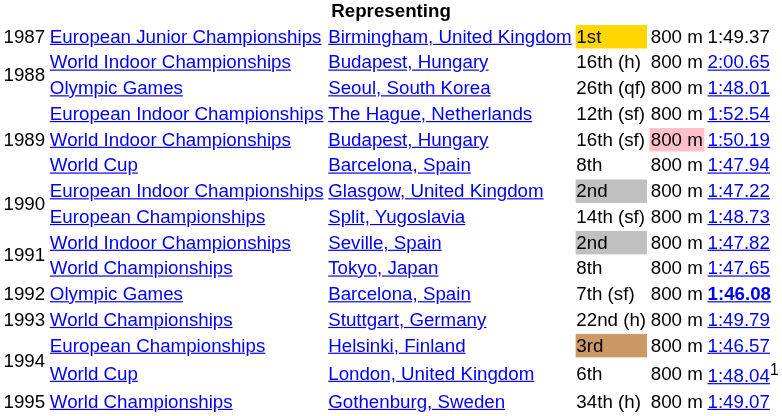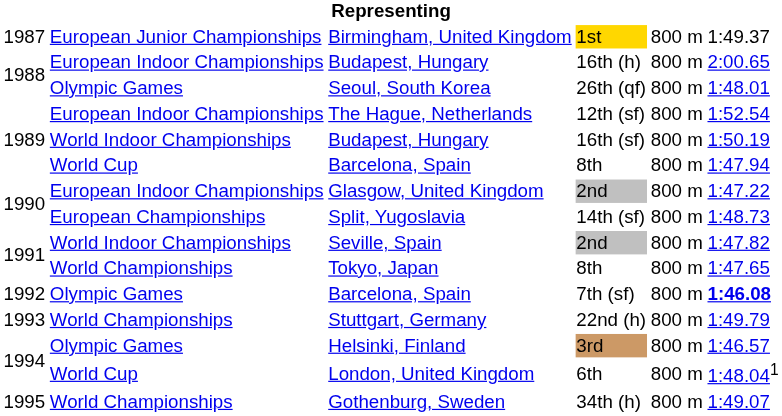 <table>
 <tr>
 <th colspan="6">Representing </th>
 </tr>
 <tr>
 <td>1987</td>
 <td><a href='#'>European Junior Championships</a></td>
 <td><a href='#'>Birmingham, United Kingdom</a></td>
 <td bgcolor=gold>1st</td>
 <td>800 m</td>
 <td>1:49.37</td>
 </tr>
 <tr>
 <td rowspan=2>1988</td>
-<td><a href='#'>World Indoor Championships</a></td>
+<td><a href='#'>European Indoor Championships</a></td>
 <td><a href='#'>Budapest, Hungary</a></td>
 <td>16th (h)</td>
 <td>800 m</td>
 <td><a href='#'>2:00.65</a></td>
 </tr>
 <tr>
 <td><a href='#'>Olympic Games</a></td>
 <td><a href='#'>Seoul, South Korea</a></td>
 <td>26th (qf)</td>
 <td>800 m</td>
 <td><a href='#'>1:48.01</a></td>
 </tr>
 <tr>
 <td rowspan=3>1989</td>
 <td><a href='#'>European Indoor Championships</a></td>
 <td><a href='#'>The Hague, Netherlands</a></td>
 <td>12th (sf)</td>
 <td>800 m</td>
 <td><a href='#'>1:52.54</a></td>
 </tr>
 <tr>
 <td><a href='#'>World Indoor Championships</a></td>
 <td><a href='#'>Budapest, Hungary</a></td>
 <td>16th (sf)</td>
-<td style="background: pink;">800 m</td>
+<td>800 m</td>
 <td><a href='#'>1:50.19</a></td>
 </tr>
 <tr>
 <td><a href='#'>World Cup</a></td>
 <td><a href='#'>Barcelona, Spain</a></td>
 <td>8th</td>
 <td>800 m</td>
 <td><a href='#'>1:47.94</a></td>
 </tr>
 <tr>
 <td rowspan=2>1990</td>
 <td><a href='#'>European Indoor Championships</a></td>
 <td><a href='#'>Glasgow, United Kingdom</a></td>
 <td bgcolor=silver>2nd</td>
 <td>800 m</td>
 <td><a href='#'>1:47.22</a></td>
 </tr>
 <tr>
 <td><a href='#'>European Championships</a></td>
 <td><a href='#'>Split, Yugoslavia</a></td>
 <td>14th (sf)</td>
 <td>800 m</td>
 <td><a href='#'>1:48.73</a></td>
 </tr>
 <tr>
 <td rowspan=2>1991</td>
 <td><a href='#'>World Indoor Championships</a></td>
 <td><a href='#'>Seville, Spain</a></td>
 <td bgcolor=silver>2nd</td>
 <td>800 m</td>
 <td><a href='#'>1:47.82</a></td>
 </tr>
 <tr>
 <td><a href='#'>World Championships</a></td>
 <td><a href='#'>Tokyo, Japan</a></td>
 <td>8th</td>
 <td>800 m</td>
 <td><a href='#'>1:47.65</a></td>
 </tr>
 <tr>
 <td>1992</td>
 <td><a href='#'>Olympic Games</a></td>
 <td><a href='#'>Barcelona, Spain</a></td>
 <td>7th (sf)</td>
 <td>800 m</td>
 <td><strong><a href='#'>1:46.08</a></strong></td>
 </tr>
 <tr>
 <td>1993</td>
 <td><a href='#'>World Championships</a></td>
 <td><a href='#'>Stuttgart, Germany</a></td>
 <td>22nd (h)</td>
 <td>800 m</td>
 <td><a href='#'>1:49.79</a></td>
 </tr>
 <tr>
 <td rowspan=2>1994</td>
-<td><a href='#'>European Championships</a></td>
+<td><a href='#'>Olympic Games</a></td>
 <td><a href='#'>Helsinki, Finland</a></td>
 <td bgcolor=cc9966>3rd</td>
 <td>800 m</td>
 <td><a href='#'>1:46.57</a></td>
 </tr>
 <tr>
 <td><a href='#'>World Cup</a></td>
 <td><a href='#'>London, United Kingdom</a></td>
 <td>6th</td>
 <td>800 m</td>
 <td><a href='#'>1:48.04</a><sup>1</sup></td>
 </tr>
 <tr>
 <td>1995</td>
 <td><a href='#'>World Championships</a></td>
 <td><a href='#'>Gothenburg, Sweden</a></td>
 <td>34th (h)</td>
 <td>800 m</td>
 <td><a href='#'>1:49.07</a></td>
 </tr>
 </table>
